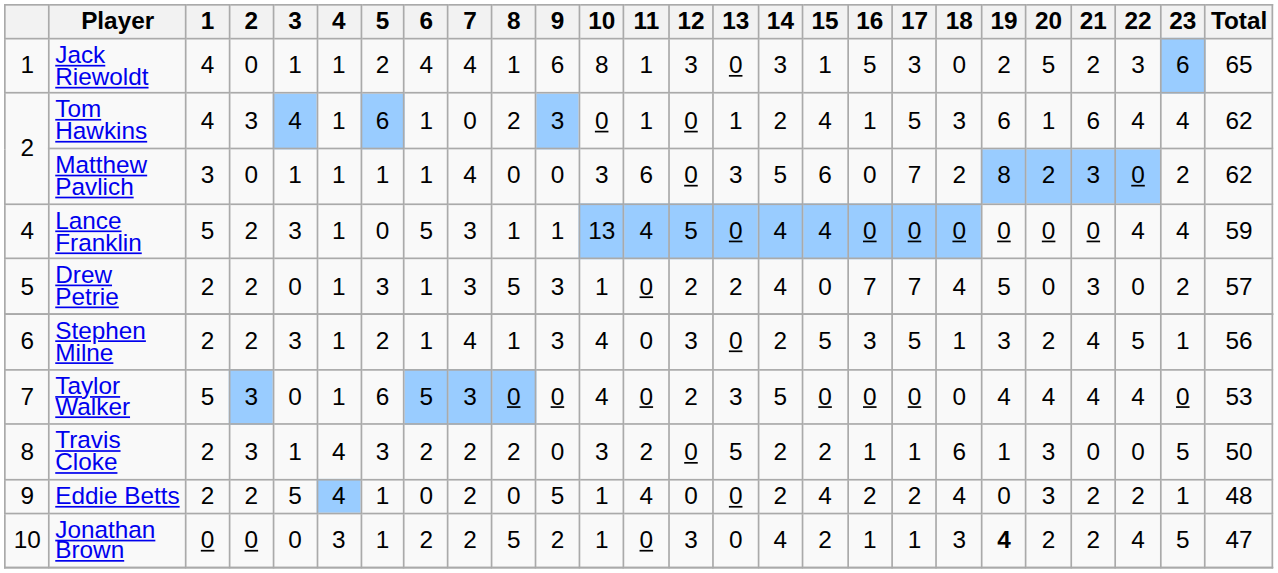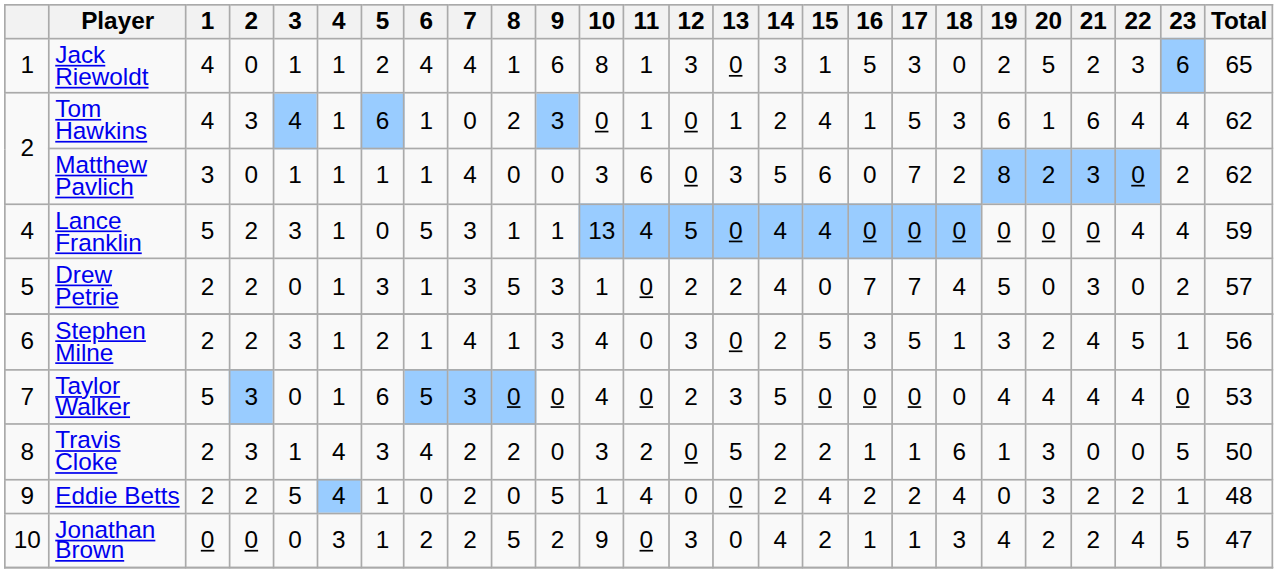 <table class="wikitable nowraplinks" style="text-align:center; line-height: 90%; font-size:90%;" width=85%>
 <tr>
 <th width=20 abbr="Position"></th>
 <th width=75px>Player</th>
 <th width=20 abbr="Round 1">1</th>
 <th width=20 abbr="Round 2">2</th>
 <th width=20 abbr="Round 3">3</th>
 <th width=20 abbr="Round 4">4</th>
 <th width=20 abbr="Round 5">5</th>
 <th width=20 abbr="Round 6">6</th>
 <th width=20 abbr="Round 7">7</th>
 <th width=20 abbr="Round 8">8</th>
 <th width=20 abbr="Round 9">9</th>
 <th width=20 abbr="Round 10">10</th>
 <th width=20 abbr="Round 11">11</th>
 <th width=20 abbr="Round 12">12</th>
 <th width=20 abbr="Round 13">13</th>
 <th width=20 abbr="Round 14">14</th>
 <th width=20 abbr="Round 15">15</th>
 <th width=20 abbr="Round 16">16</th>
 <th width=20 abbr="Round 17">17</th>
 <th width=20 abbr="Round 18">18</th>
 <th width=20 abbr="Round 19">19</th>
 <th width=20 abbr="Round 20">20</th>
 <th width=20 abbr="Round 21">21</th>
 <th width=20 abbr="Round 22">22</th>
 <th width=20 abbr="Round 23">23</th>
 <th width=20 abbr="Total">Total</th>
 </tr>
 <tr>
 <td>1</td>
 <td style="text-align:left;"><a href='#'>Jack Riewoldt</a></td>
 <td>4</td>
 <td>0</td>
 <td>1</td>
 <td>1</td>
 <td>2</td>
 <td>4</td>
 <td>4</td>
 <td>1</td>
 <td>6</td>
 <td>8</td>
 <td>1</td>
 <td>3</td>
 <td><u>0</u></td>
 <td>3</td>
 <td>1</td>
 <td>5</td>
 <td>3</td>
 <td>0</td>
 <td>2</td>
 <td>5</td>
 <td>2</td>
 <td>3</td>
 <td style="background:#99ccff;">6</td>
 <td>65</td>
 </tr>
 <tr>
 <td rowspan="2">2</td>
 <td style="text-align:left;"><a href='#'>Tom Hawkins</a></td>
 <td>4</td>
 <td>3</td>
 <td style="background:#99ccff;">4</td>
 <td>1</td>
 <td style="background:#99ccff;">6</td>
 <td>1</td>
 <td>0</td>
 <td>2</td>
 <td style="background:#99ccff;">3</td>
 <td><u>0</u></td>
 <td>1</td>
 <td><u>0</u></td>
 <td>1</td>
 <td>2</td>
 <td>4</td>
 <td>1</td>
 <td>5</td>
 <td>3</td>
 <td>6</td>
 <td>1</td>
 <td>6</td>
 <td>4</td>
 <td>4</td>
 <td>62</td>
 </tr>
 <tr>
 <td style="text-align:left;"><a href='#'>Matthew Pavlich</a></td>
 <td>3</td>
 <td>0</td>
 <td>1</td>
 <td>1</td>
 <td>1</td>
 <td>1</td>
 <td>4</td>
 <td>0</td>
 <td>0</td>
 <td>3</td>
 <td>6</td>
 <td><u>0</u></td>
 <td>3</td>
 <td>5</td>
 <td>6</td>
 <td>0</td>
 <td>7</td>
 <td>2</td>
 <td style="background:#99ccff;">8</td>
 <td style="background:#99ccff;">2</td>
 <td style="background:#99ccff;">3</td>
 <td style="background:#99ccff;"><u>0</u></td>
 <td>2</td>
 <td>62</td>
 </tr>
 <tr>
 <td>4</td>
 <td style="text-align:left;"><a href='#'>Lance Franklin</a></td>
 <td>5</td>
 <td>2</td>
 <td>3</td>
 <td>1</td>
 <td>0</td>
 <td>5</td>
 <td>3</td>
 <td>1</td>
 <td>1</td>
 <td style="background:#99ccff;">13</td>
 <td style="background:#99ccff;">4</td>
 <td style="background:#99ccff;">5</td>
 <td style="background:#99ccff;"><u>0</u></td>
 <td style="background:#99ccff;">4</td>
 <td style="background:#99ccff;">4</td>
 <td style="background:#99ccff;"><u>0</u></td>
 <td style="background:#99ccff;"><u>0</u></td>
 <td style="background:#99ccff;"><u>0</u></td>
 <td><u>0</u></td>
 <td><u>0</u></td>
 <td><u>0</u></td>
 <td>4</td>
 <td>4</td>
 <td>59</td>
 </tr>
 <tr>
 <td>5</td>
 <td style="text-align:left;"><a href='#'>Drew Petrie</a></td>
 <td>2</td>
 <td>2</td>
 <td>0</td>
 <td>1</td>
 <td>3</td>
 <td>1</td>
 <td>3</td>
 <td>5</td>
 <td>3</td>
 <td>1</td>
 <td><u>0</u></td>
 <td>2</td>
 <td>2</td>
 <td>4</td>
 <td>0</td>
 <td>7</td>
 <td>7</td>
 <td>4</td>
 <td>5</td>
 <td>0</td>
 <td>3</td>
 <td>0</td>
 <td>2</td>
 <td>57</td>
 </tr>
 <tr>
 </tr>
 <tr>
 <td>6</td>
 <td style="text-align:left;"><a href='#'>Stephen Milne</a></td>
 <td>2</td>
 <td>2</td>
 <td>3</td>
 <td>1</td>
 <td>2</td>
 <td>1</td>
 <td>4</td>
 <td>1</td>
 <td>3</td>
 <td>4</td>
 <td>0</td>
 <td>3</td>
 <td><u>0</u></td>
 <td>2</td>
 <td>5</td>
 <td>3</td>
 <td>5</td>
 <td>1</td>
 <td>3</td>
 <td>2</td>
 <td>4</td>
 <td>5</td>
 <td>1</td>
 <td>56</td>
 </tr>
 <tr>
 <td>7</td>
 <td style="text-align:left;"><a href='#'>Taylor Walker</a></td>
 <td>5</td>
 <td style="background:#99ccff;">3</td>
 <td>0</td>
 <td>1</td>
 <td>6</td>
 <td style="background:#99ccff;">5</td>
 <td style="background:#99ccff;">3</td>
 <td style="background:#99ccff;"><u>0</u></td>
 <td><u>0</u></td>
 <td>4</td>
 <td><u>0</u></td>
 <td>2</td>
 <td>3</td>
 <td>5</td>
 <td><u>0</u></td>
 <td><u>0</u></td>
 <td><u>0</u></td>
 <td>0</td>
 <td>4</td>
 <td>4</td>
 <td>4</td>
 <td>4</td>
 <td><u>0</u></td>
 <td>53</td>
 </tr>
 <tr>
 <td>8</td>
 <td style="text-align:left;"><a href='#'>Travis Cloke</a></td>
 <td>2</td>
 <td>3</td>
 <td>1</td>
 <td>4</td>
 <td>3</td>
-<td>2</td>
+<td>4</td>
 <td>2</td>
 <td>2</td>
 <td>0</td>
 <td>3</td>
 <td>2</td>
 <td><u>0</u></td>
 <td>5</td>
 <td>2</td>
 <td>2</td>
 <td>1</td>
 <td>1</td>
 <td>6</td>
 <td>1</td>
 <td>3</td>
 <td>0</td>
 <td>0</td>
 <td>5</td>
 <td>50</td>
 </tr>
 <tr>
 <td>9</td>
 <td style="text-align:left;"><a href='#'>Eddie Betts</a></td>
 <td>2</td>
 <td>2</td>
 <td>5</td>
 <td style="background:#99ccff;">4</td>
 <td>1</td>
 <td>0</td>
 <td>2</td>
 <td>0</td>
 <td>5</td>
 <td>1</td>
 <td>4</td>
 <td>0</td>
 <td><u>0</u></td>
 <td>2</td>
 <td>4</td>
 <td>2</td>
 <td>2</td>
 <td>4</td>
 <td>0</td>
 <td>3</td>
 <td>2</td>
 <td>2</td>
 <td>1</td>
 <td>48</td>
 </tr>
 <tr>
 <td>10</td>
 <td style="text-align:left;"><a href='#'>Jonathan Brown</a></td>
 <td><u>0</u></td>
 <td><u>0</u></td>
 <td>0</td>
 <td>3</td>
 <td>1</td>
 <td>2</td>
 <td>2</td>
 <td>5</td>
 <td>2</td>
-<td>1</td>
+<td>9</td>
 <td><u>0</u></td>
 <td>3</td>
 <td>0</td>
 <td>4</td>
 <td>2</td>
 <td>1</td>
 <td>1</td>
 <td>3</td>
-<td><strong>4</strong></td>
+<td>4</td>
 <td>2</td>
 <td>2</td>
 <td>4</td>
 <td>5</td>
 <td>47</td>
 </tr>
 <tr>
 </tr>
 </table>
